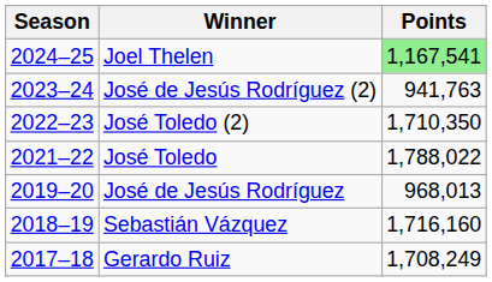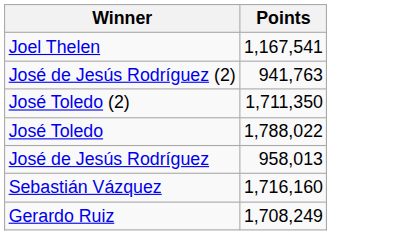 <table class=wikitable>
 <tr>
-<th>Season</th>
 <th>Winner</th>
 <th>Points</th>
 </tr>
 <tr>
-<td align=center><a href='#'>2024–25</a></td>
 <td> <a href='#'>Joel Thelen</a></td>
-<td align=right style="background: lightgreen;">1,167,541</td>
+<td align=right>1,167,541</td>
 </tr>
 <tr>
-<td align=center><a href='#'>2023–24</a></td>
 <td> <a href='#'>José de Jesús Rodríguez</a> (2)</td>
 <td align=right>941,763</td>
 </tr>
 <tr>
-<td align=center><a href='#'>2022–23</a></td>
 <td> <a href='#'>José Toledo</a> (2)</td>
-<td align=right>1,710,350</td>
+<td align=right>1,711,350</td>
 </tr>
 <tr>
-<td align=center><a href='#'>2021–22</a></td>
 <td> <a href='#'>José Toledo</a></td>
 <td align=right>1,788,022</td>
 </tr>
 <tr>
-<td align=center><a href='#'>2019–20</a></td>
 <td> <a href='#'>José de Jesús Rodríguez</a></td>
-<td align=right>968,013</td>
+<td align=right>958,013</td>
 </tr>
 <tr>
-<td align=center><a href='#'>2018–19</a></td>
 <td> <a href='#'>Sebastián Vázquez</a></td>
 <td align=right>1,716,160</td>
 </tr>
 <tr>
-<td align=center><a href='#'>2017–18</a></td>
 <td> <a href='#'>Gerardo Ruiz</a></td>
 <td align=right>1,708,249</td>
 </tr>
 </table>
